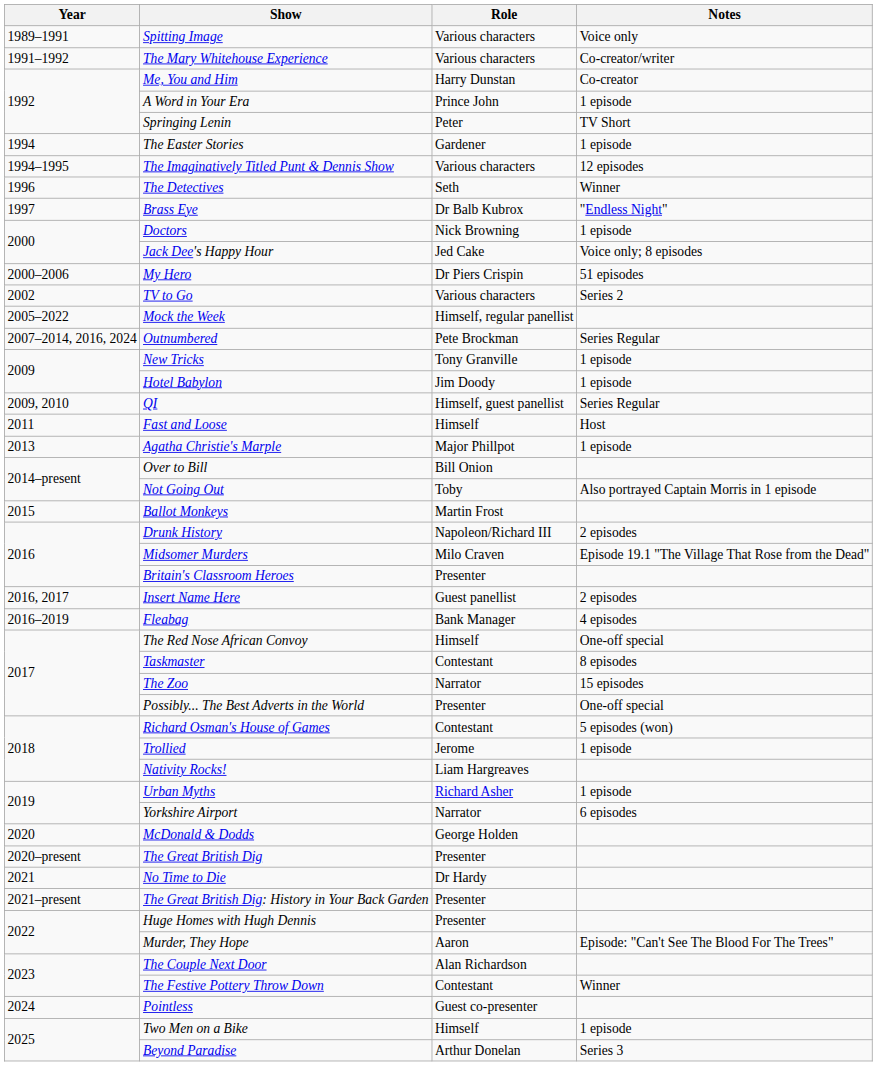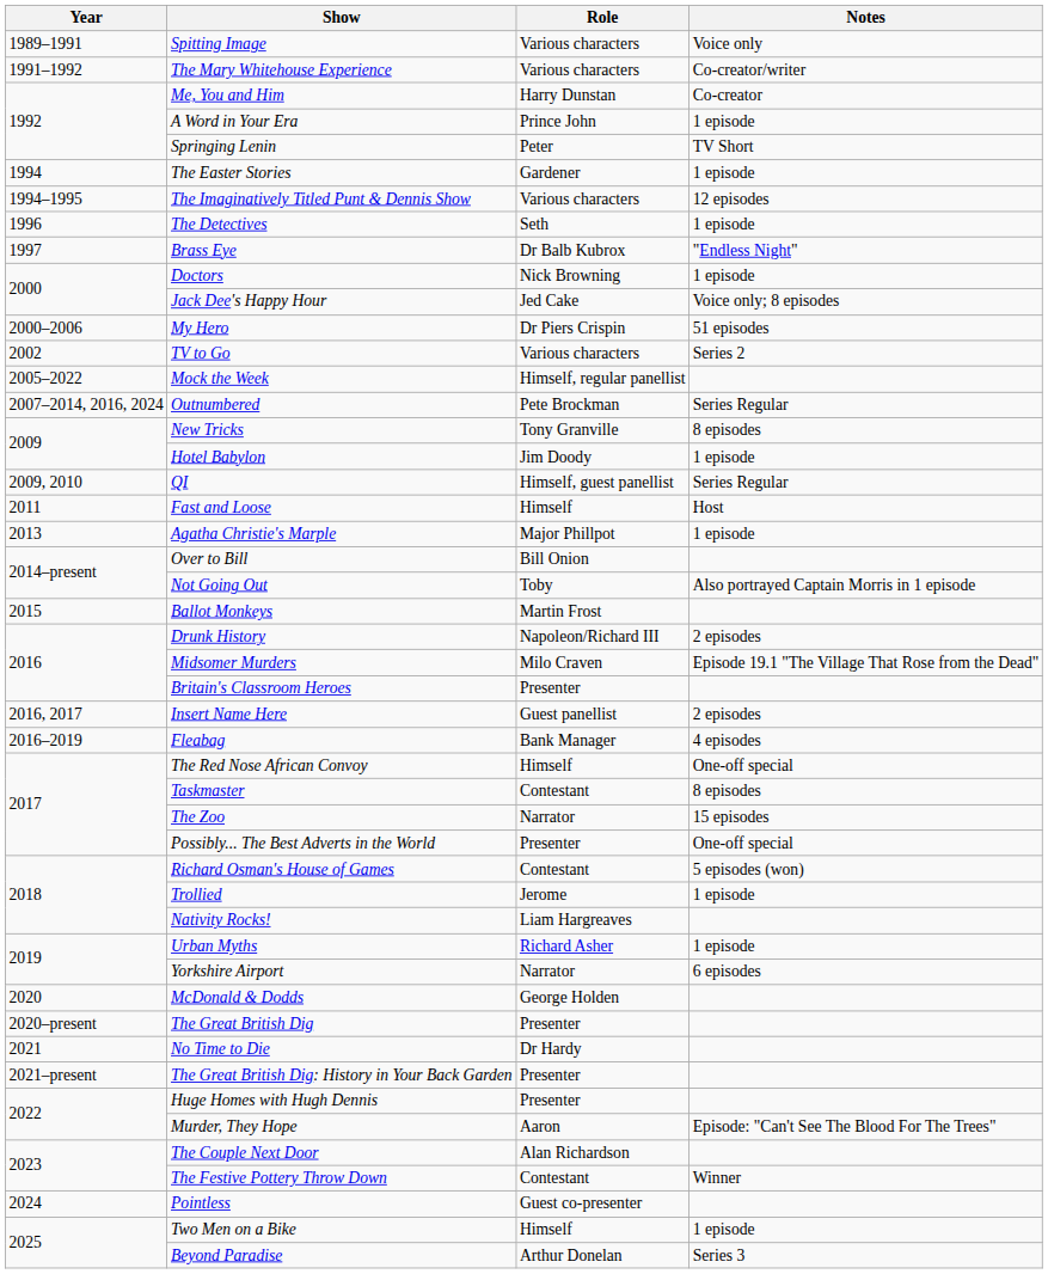 <table class="wikitable">
 <tr>
 <th>Year</th>
 <th>Show</th>
 <th>Role</th>
 <th>Notes</th>
 </tr>
 <tr>
 <td>1989–1991</td>
 <td><em><a href='#'>Spitting Image</a></em></td>
 <td>Various characters</td>
 <td>Voice only</td>
 </tr>
 <tr>
 <td>1991–1992</td>
 <td><em><a href='#'>The Mary Whitehouse Experience</a></em></td>
 <td>Various characters</td>
 <td>Co-creator/writer</td>
 </tr>
 <tr>
 <td rowspan="3">1992</td>
 <td><em><a href='#'>Me, You and Him</a></em></td>
 <td>Harry Dunstan</td>
 <td>Co-creator</td>
 </tr>
 <tr>
 <td><em>A Word in Your Era</em></td>
 <td>Prince John</td>
 <td>1 episode</td>
 </tr>
 <tr>
 <td><em>Springing Lenin</em></td>
 <td>Peter</td>
 <td>TV Short</td>
 </tr>
 <tr>
 <td>1994</td>
 <td><em>The Easter Stories</em></td>
 <td>Gardener</td>
 <td>1 episode</td>
 </tr>
 <tr>
 <td>1994–1995</td>
 <td><em><a href='#'>The Imaginatively Titled Punt & Dennis Show</a></em></td>
 <td>Various characters</td>
 <td>12 episodes</td>
 </tr>
 <tr>
 <td>1996</td>
 <td><em><a href='#'>The Detectives</a></em></td>
 <td>Seth</td>
-<td>Winner</td>
+<td>1 episode</td>
 </tr>
 <tr>
 <td>1997</td>
 <td><em><a href='#'>Brass Eye</a></em></td>
 <td>Dr Balb Kubrox</td>
 <td>"<a href='#'>Endless Night</a>"</td>
 </tr>
 <tr>
 <td rowspan="2">2000</td>
 <td><em><a href='#'>Doctors</a></em></td>
 <td>Nick Browning</td>
 <td>1 episode</td>
 </tr>
 <tr>
 <td><em><a href='#'>Jack Dee</a>'s Happy Hour</em></td>
 <td>Jed Cake</td>
 <td>Voice only; 8 episodes</td>
 </tr>
 <tr>
 <td>2000–2006</td>
 <td><em><a href='#'>My Hero</a></em></td>
 <td>Dr Piers Crispin</td>
 <td>51 episodes</td>
 </tr>
 <tr>
 <td>2002</td>
 <td><em><a href='#'>TV to Go</a></em></td>
 <td>Various characters</td>
 <td>Series 2</td>
 </tr>
 <tr>
 <td>2005–2022</td>
 <td><em><a href='#'>Mock the Week</a></em></td>
 <td>Himself, regular panellist</td>
 <td></td>
 </tr>
 <tr>
 <td>2007–2014, 2016, 2024</td>
 <td><em><a href='#'>Outnumbered</a></em></td>
 <td>Pete Brockman</td>
 <td>Series Regular</td>
 </tr>
 <tr>
 <td rowspan="2">2009</td>
 <td><em><a href='#'>New Tricks</a></em></td>
 <td>Tony Granville</td>
-<td>1 episode</td>
+<td>8 episodes</td>
 </tr>
 <tr>
 <td><em><a href='#'>Hotel Babylon</a></em></td>
 <td>Jim Doody</td>
 <td>1 episode</td>
 </tr>
 <tr>
 <td>2009, 2010</td>
 <td><em><a href='#'>QI</a></em></td>
 <td>Himself, guest panellist</td>
 <td>Series Regular</td>
 </tr>
 <tr>
 <td>2011</td>
 <td><em><a href='#'>Fast and Loose</a></em></td>
 <td>Himself</td>
 <td>Host</td>
 </tr>
 <tr>
 <td>2013</td>
 <td><em><a href='#'>Agatha Christie's Marple</a></em></td>
 <td>Major Phillpot</td>
 <td>1 episode</td>
 </tr>
 <tr>
 <td rowspan="2">2014–present</td>
 <td><em>Over to Bill</em></td>
 <td>Bill Onion</td>
 <td></td>
 </tr>
 <tr>
 <td><em><a href='#'>Not Going Out</a></em></td>
 <td>Toby</td>
 <td>Also portrayed Captain Morris in 1 episode</td>
 </tr>
 <tr>
 <td>2015</td>
 <td><em><a href='#'>Ballot Monkeys</a></em></td>
 <td>Martin Frost</td>
 <td></td>
 </tr>
 <tr>
 <td rowspan="3">2016</td>
 <td><em><a href='#'>Drunk History</a></em></td>
 <td>Napoleon/Richard III</td>
 <td>2 episodes</td>
 </tr>
 <tr>
 <td><em><a href='#'>Midsomer Murders</a></em></td>
 <td>Milo Craven</td>
 <td>Episode 19.1 "The Village That Rose from the Dead"</td>
 </tr>
 <tr>
 <td><em><a href='#'>Britain's Classroom Heroes</a></em></td>
 <td>Presenter</td>
 <td></td>
 </tr>
 <tr>
 <td>2016, 2017</td>
 <td><em><a href='#'>Insert Name Here</a></em></td>
 <td>Guest panellist</td>
 <td>2 episodes</td>
 </tr>
 <tr>
 <td>2016–2019</td>
 <td><em><a href='#'>Fleabag</a></em></td>
 <td>Bank Manager</td>
 <td>4 episodes</td>
 </tr>
 <tr>
 <td rowspan="4">2017</td>
 <td><em>The Red Nose African Convoy</em></td>
 <td>Himself</td>
 <td>One-off special</td>
 </tr>
 <tr>
 <td><em><a href='#'>Taskmaster</a></em></td>
 <td>Contestant</td>
 <td>8 episodes</td>
 </tr>
 <tr>
 <td><em><a href='#'>The Zoo</a></em></td>
 <td>Narrator</td>
 <td>15 episodes</td>
 </tr>
 <tr>
 <td><em>Possibly... The Best Adverts in the World</em></td>
 <td>Presenter</td>
 <td>One-off special</td>
 </tr>
 <tr>
 <td rowspan="3">2018</td>
 <td><em><a href='#'>Richard Osman's House of Games</a></em></td>
 <td>Contestant</td>
 <td>5 episodes (won)</td>
 </tr>
 <tr>
 <td><em><a href='#'>Trollied</a></em></td>
 <td>Jerome</td>
 <td>1 episode</td>
 </tr>
 <tr>
 <td><em><a href='#'>Nativity Rocks!</a></em></td>
 <td>Liam Hargreaves</td>
 <td></td>
 </tr>
 <tr>
 <td rowspan="2">2019</td>
 <td><em><a href='#'>Urban Myths</a></em></td>
 <td><a href='#'>Richard Asher</a></td>
 <td>1 episode</td>
 </tr>
 <tr>
 <td><em>Yorkshire Airport</em></td>
 <td>Narrator</td>
 <td>6 episodes</td>
 </tr>
 <tr>
 <td>2020</td>
 <td><em><a href='#'>McDonald & Dodds</a></em></td>
 <td>George Holden</td>
 <td></td>
 </tr>
 <tr>
 <td>2020–present</td>
 <td><em><a href='#'>The Great British Dig</a></em></td>
 <td>Presenter</td>
 <td></td>
 </tr>
 <tr>
 <td>2021</td>
 <td><em><a href='#'>No Time to Die</a></em></td>
 <td>Dr Hardy</td>
 <td></td>
 </tr>
 <tr>
 <td>2021–present</td>
 <td><em><a href='#'>The Great British Dig</a>: History in Your Back Garden</em></td>
 <td>Presenter</td>
 <td></td>
 </tr>
 <tr>
 <td rowspan="2">2022</td>
 <td><em>Huge Homes with Hugh Dennis</em></td>
 <td>Presenter</td>
 <td></td>
 </tr>
 <tr>
 <td><em>Murder, They Hope</em></td>
 <td>Aaron</td>
 <td>Episode: "Can't See The Blood For The Trees"</td>
 </tr>
 <tr>
 <td rowspan="2">2023</td>
 <td><em><a href='#'>The Couple Next Door</a></em></td>
 <td>Alan Richardson</td>
 <td></td>
 </tr>
 <tr>
 <td><em><a href='#'>The Festive Pottery Throw Down</a></em></td>
 <td>Contestant</td>
 <td>Winner</td>
 </tr>
 <tr>
 <td>2024</td>
 <td><em><a href='#'>Pointless</a></em></td>
 <td>Guest co-presenter</td>
 <td></td>
 </tr>
 <tr>
 <td rowspan="2">2025</td>
 <td><em>Two Men on a Bike</em></td>
 <td>Himself</td>
 <td>1 episode</td>
 </tr>
 <tr>
 <td><em><a href='#'>Beyond Paradise</a></em></td>
 <td>Arthur Donelan</td>
 <td>Series 3</td>
 </tr>
 </table>
